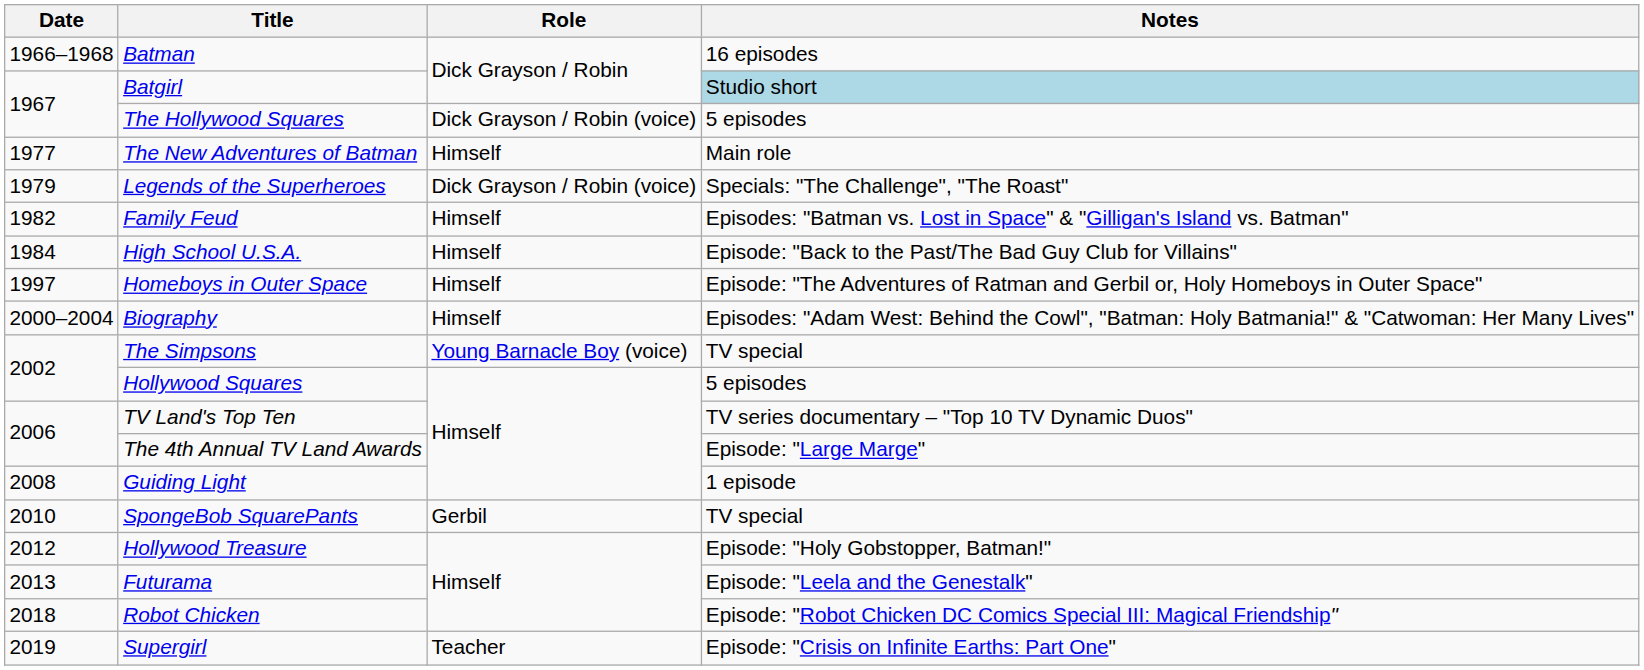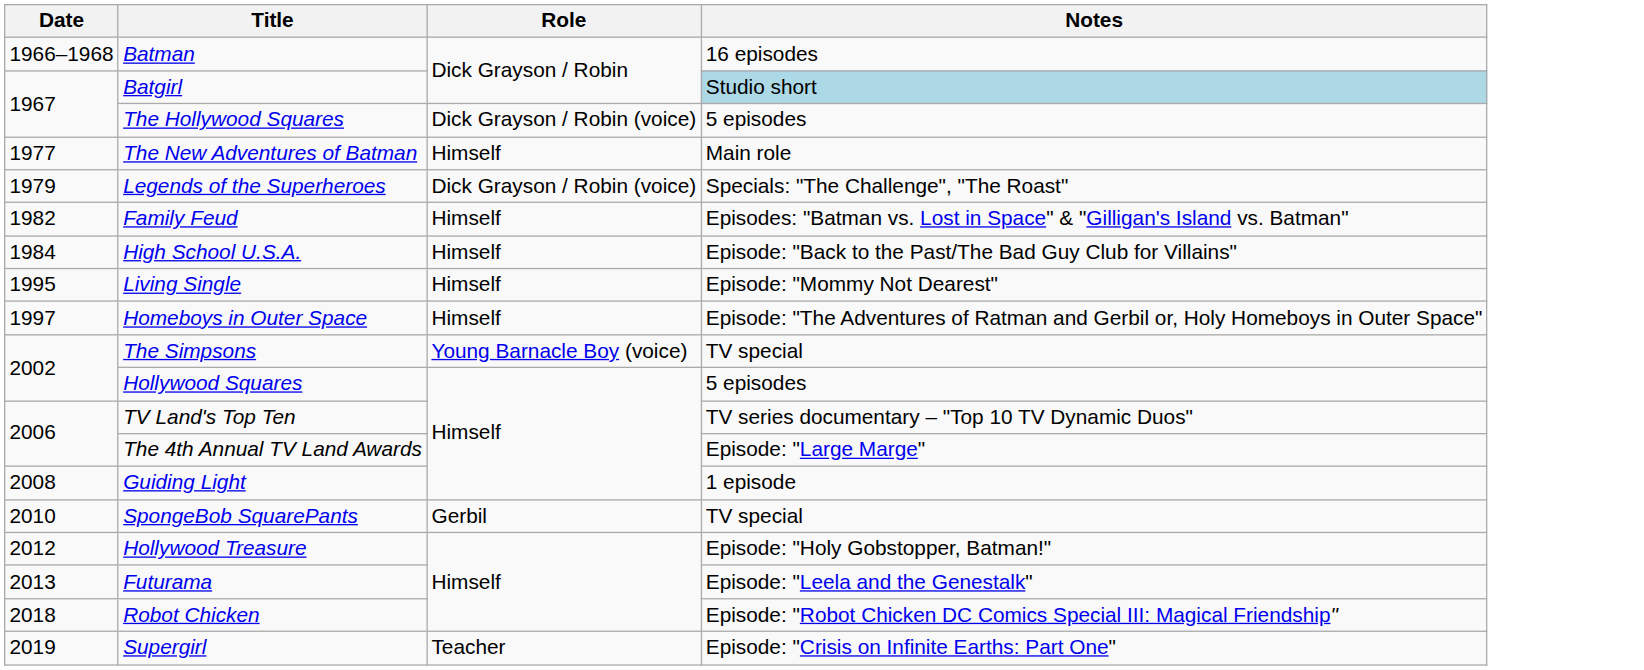 <table class="wikitable">
 <tr>
 <th>Date</th>
 <th>Title</th>
 <th>Role</th>
 <th>Notes</th>
 </tr>
 <tr>
 <td>1966–1968</td>
 <td><em><a href='#'>Batman</a></em></td>
 <td rowspan="2">Dick Grayson / Robin</td>
 <td>16 episodes</td>
 </tr>
 <tr>
 <td rowspan="2">1967</td>
 <td><em><a href='#'>Batgirl</a></em></td>
 <td style="background: lightblue;">Studio short</td>
 </tr>
 <tr>
 <td><em><a href='#'>The Hollywood Squares</a></em></td>
 <td>Dick Grayson / Robin (voice)</td>
 <td>5 episodes</td>
 </tr>
 <tr>
 <td>1977</td>
 <td><em><a href='#'>The New Adventures of Batman</a></em></td>
 <td>Himself</td>
 <td>Main role</td>
 </tr>
 <tr>
 <td>1979</td>
 <td><em><a href='#'>Legends of the Superheroes</a></em></td>
 <td>Dick Grayson / Robin (voice)</td>
 <td>Specials: "The Challenge", "The Roast"</td>
 </tr>
 <tr>
 <td>1982</td>
 <td><em><a href='#'>Family Feud</a></em></td>
 <td>Himself</td>
 <td>Episodes: "Batman vs. <a href='#'>Lost in Space</a>" & "<a href='#'>Gilligan's Island</a> vs. Batman"</td>
 </tr>
 <tr>
 <td>1984</td>
 <td><em><a href='#'>High School U.S.A.</a></em></td>
 <td>Himself</td>
 <td>Episode: "Back to the Past/The Bad Guy Club for Villains"</td>
 </tr>
 <tr>
+<td>1995</td>
+<td><em><a href='#'>Living Single</a></em></td>
+<td>Himself</td>
+<td>Episode: "Mommy Not Dearest"</td>
+</tr>
+<tr>
 <td>1997</td>
 <td><em><a href='#'>Homeboys in Outer Space</a></em></td>
 <td>Himself</td>
 <td>Episode: "The Adventures of Ratman and Gerbil or, Holy Homeboys in Outer Space"</td>
-</tr>
-<tr>
-<td>2000–2004</td>
-<td><em><a href='#'>Biography</a></em></td>
-<td>Himself</td>
-<td>Episodes: "Adam West: Behind the Cowl", "Batman: Holy Batmania!" & "Catwoman: Her Many Lives"</td>
 </tr>
 <tr>
 <td rowspan="2">2002</td>
 <td><em><a href='#'>The Simpsons</a></em></td>
 <td><a href='#'>Young Barnacle Boy</a> (voice)</td>
 <td>TV special</td>
 </tr>
 <tr>
 <td><em><a href='#'>Hollywood Squares</a></em></td>
 <td rowspan="4">Himself</td>
 <td>5 episodes</td>
 </tr>
 <tr>
 <td rowspan="2">2006</td>
 <td><em>TV Land's Top Ten</em></td>
 <td>TV series documentary – "Top 10 TV Dynamic Duos"</td>
 </tr>
 <tr>
 <td><em>The 4th Annual TV Land Awards</em></td>
 <td>Episode: "<a href='#'>Large Marge</a>"</td>
 </tr>
 <tr>
 <td>2008</td>
 <td><em><a href='#'>Guiding Light</a></em></td>
 <td>1 episode</td>
 </tr>
 <tr>
 <td>2010</td>
 <td><em><a href='#'>SpongeBob SquarePants</a></em></td>
 <td>Gerbil</td>
 <td>TV special</td>
 </tr>
 <tr>
 <td>2012</td>
 <td><em><a href='#'>Hollywood Treasure</a></em></td>
 <td rowspan="3">Himself</td>
 <td>Episode: "Holy Gobstopper, Batman!"</td>
 </tr>
 <tr>
 <td>2013</td>
 <td><em><a href='#'>Futurama</a></em></td>
 <td>Episode: "<a href='#'>Leela and the Genestalk</a>"</td>
 </tr>
 <tr>
 <td>2018</td>
 <td><em><a href='#'>Robot Chicken</a></em></td>
 <td>Episode: "<a href='#'>Robot Chicken DC Comics Special III: Magical Friendship</a><em>"</em></td>
 </tr>
 <tr>
 <td>2019</td>
 <td><em><a href='#'>Supergirl</a></em></td>
 <td>Teacher</td>
 <td>Episode: "<a href='#'>Crisis on Infinite Earths: Part One</a>"</td>
 </tr>
 </table>
